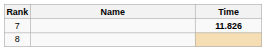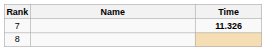 <table class="wikitable" style="font-size: 90%; text-align:center;">
 <tr>
 <th>Rank</th>
 <th style="width:18em">Name</th>
 <th style="width:7em">Time</th>
 </tr>
 <tr>
 <td>7</td>
 <td align=left><strong><br></strong></td>
-<td><strong>11.826</strong></td>
+<td><strong>11.326</strong></td>
 </tr>
 <tr>
 <td>8</td>
 <td align=left><br></td>
 <td bgcolor=wheat></td>
 </tr>
 </table>
